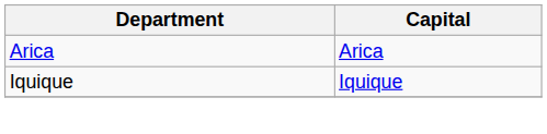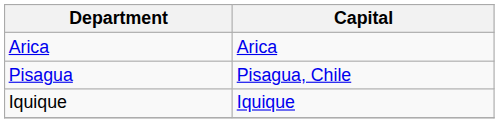 <table class="wikitable" border="1" align="center" width=35%>
 <tr bgcolor="#ececec">
 <th>Department</th>
 <th>Capital</th>
 </tr>
 <tr>
 <td><a href='#'>Arica</a></td>
 <td><a href='#'>Arica</a></td>
 </tr>
 <tr>
+<td><a href='#'>Pisagua</a></td>
+<td><a href='#'>Pisagua, Chile</a></td>
+</tr>
+<tr>
 <td>Iquique</td>
 <td><a href='#'>Iquique</a></td>
 </tr>
 <tr>
 </tr>
 </table>
